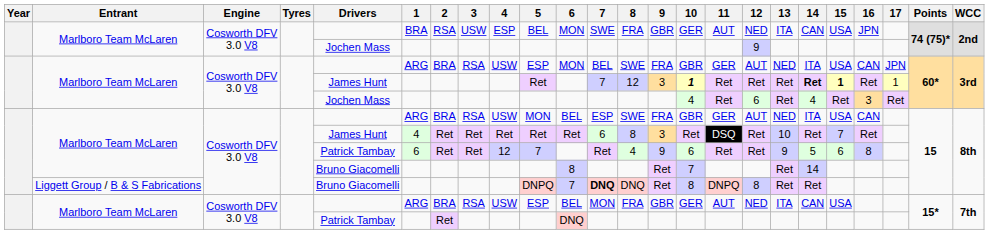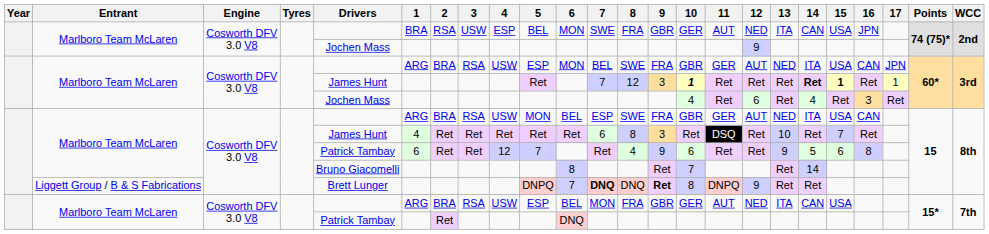 <table class="wikitable" style="text-align:center; font-size:90%">
 <tr>
 <th>Year</th>
 <th>Entrant</th>
 <th>Engine</th>
 <th>Tyres</th>
 <th>Drivers</th>
 <th>1</th>
 <th>2</th>
 <th>3</th>
 <th>4</th>
 <th>5</th>
 <th>6</th>
 <th>7</th>
 <th>8</th>
 <th>9</th>
 <th>10</th>
 <th>11</th>
 <th>12</th>
 <th>13</th>
 <th>14</th>
 <th>15</th>
 <th>16</th>
 <th>17</th>
 <th>Points</th>
 <th>WCC</th>
 </tr>
 <tr>
 <th rowspan="2"></th>
 <td rowspan="2"><a href='#'>Marlboro Team McLaren</a></td>
 <td rowspan="2"><a href='#'>Cosworth DFV</a> <br>3.0 <a href='#'>V8</a></td>
 <td rowspan="2"></td>
 <td></td>
 <td><a href='#'>BRA</a></td>
 <td><a href='#'>RSA</a></td>
 <td><a href='#'>USW</a></td>
 <td><a href='#'>ESP</a></td>
 <td><a href='#'>BEL</a></td>
 <td><a href='#'>MON</a></td>
 <td><a href='#'>SWE</a></td>
 <td><a href='#'>FRA</a></td>
 <td><a href='#'>GBR</a></td>
 <td><a href='#'>GER</a></td>
 <td><a href='#'>AUT</a></td>
 <td><a href='#'>NED</a></td>
 <td><a href='#'>ITA</a></td>
 <td><a href='#'>CAN</a></td>
 <td><a href='#'>USA</a></td>
 <td><a href='#'>JPN</a></td>
 <td></td>
 <td rowspan=2 style="background:#dfdfdf;"><strong>74 (75)*</strong></td>
 <td rowspan=2 style="background:#dfdfdf;"><strong>2nd</strong></td>
 </tr>
 <tr>
 <td><a href='#'>Jochen Mass</a></td>
 <td></td>
 <td></td>
 <td></td>
 <td></td>
 <td></td>
 <td></td>
 <td></td>
 <td></td>
 <td></td>
 <td></td>
 <td></td>
 <td style="background:#cfcfff;">9</td>
 <td></td>
 <td></td>
 <td></td>
 <td></td>
 <td></td>
 </tr>
 <tr>
 <th rowspan="3"></th>
 <td rowspan="3"><a href='#'>Marlboro Team McLaren</a></td>
 <td rowspan="3"><a href='#'>Cosworth DFV</a> <br>3.0 <a href='#'>V8</a></td>
 <td rowspan="3"></td>
 <td></td>
 <td><a href='#'>ARG</a></td>
 <td><a href='#'>BRA</a></td>
 <td><a href='#'>RSA</a></td>
 <td><a href='#'>USW</a></td>
 <td><a href='#'>ESP</a></td>
 <td><a href='#'>MON</a></td>
 <td><a href='#'>BEL</a></td>
 <td><a href='#'>SWE</a></td>
 <td><a href='#'>FRA</a></td>
 <td><a href='#'>GBR</a></td>
 <td><a href='#'>GER</a></td>
 <td><a href='#'>AUT</a></td>
 <td><a href='#'>NED</a></td>
 <td><a href='#'>ITA</a></td>
 <td><a href='#'>USA</a></td>
 <td><a href='#'>CAN</a></td>
 <td><a href='#'>JPN</a></td>
 <td rowspan=3 style="background:#ffdf9f;"><strong>60*</strong></td>
 <td rowspan=3 style="background:#ffdf9f;"><strong>3rd</strong></td>
 </tr>
 <tr>
 <td><a href='#'>James Hunt</a></td>
 <td></td>
 <td></td>
 <td></td>
 <td></td>
 <td style="background:#efcfff;">Ret</td>
 <td></td>
 <td style="background:#cfcfff;">7</td>
 <td style="background:#cfcfff;">12</td>
 <td style="background:#ffdf9f;">3</td>
 <td style="background:#ffffbf;"><strong><em>1</em></strong></td>
 <td style="background:#efcfff;">Ret</td>
 <td style="background:#efcfff;">Ret</td>
 <td style="background:#efcfff;">Ret</td>
 <td style="background:#efcfff;"><strong>Ret</strong></td>
 <td style="background:#ffffbf;"><strong>1</strong></td>
 <td style="background:#efcfff;">Ret</td>
 <td style="background:#ffffbf;">1</td>
 </tr>
 <tr>
 <td><a href='#'>Jochen Mass</a></td>
 <td></td>
 <td></td>
 <td></td>
 <td></td>
 <td></td>
 <td></td>
 <td></td>
 <td></td>
 <td></td>
 <td style="background:#dfffdf;">4</td>
 <td style="background:#efcfff;">Ret</td>
 <td style="background:#dfffdf;">6</td>
 <td style="background:#efcfff;">Ret</td>
 <td style="background:#dfffdf;">4</td>
 <td style="background:#efcfff;">Ret</td>
 <td style="background:#ffdf9f;">3</td>
 <td style="background:#efcfff;">Ret</td>
 </tr>
 <tr>
 <th rowspan="5"></th>
 <td rowspan="4"><a href='#'>Marlboro Team McLaren</a></td>
 <td rowspan="5"><a href='#'>Cosworth DFV</a> <br>3.0 <a href='#'>V8</a></td>
 <td rowspan="5"></td>
 <td></td>
 <td><a href='#'>ARG</a></td>
 <td><a href='#'>BRA</a></td>
 <td><a href='#'>RSA</a></td>
 <td><a href='#'>USW</a></td>
 <td><a href='#'>MON</a></td>
 <td><a href='#'>BEL</a></td>
 <td><a href='#'>ESP</a></td>
 <td><a href='#'>SWE</a></td>
 <td><a href='#'>FRA</a></td>
 <td><a href='#'>GBR</a></td>
 <td><a href='#'>GER</a></td>
 <td><a href='#'>AUT</a></td>
 <td><a href='#'>NED</a></td>
 <td><a href='#'>ITA</a></td>
 <td><a href='#'>USA</a></td>
 <td><a href='#'>CAN</a></td>
 <td></td>
 <td rowspan=5><strong>15</strong></td>
 <td rowspan=5><strong>8th</strong></td>
 </tr>
 <tr>
 <td><a href='#'>James Hunt</a></td>
 <td style="background:#dfffdf;">4</td>
 <td style="background:#efcfff;">Ret</td>
 <td style="background:#efcfff;">Ret</td>
 <td style="background:#efcfff;">Ret</td>
 <td style="background:#efcfff;">Ret</td>
 <td style="background:#efcfff;">Ret</td>
 <td style="background:#dfffdf;">6</td>
 <td style="background:#cfcfff;">8</td>
 <td style="background:#ffdf9f;">3</td>
 <td style="background:#efcfff;">Ret</td>
 <td style="background:#000000; color:white">DSQ</td>
 <td style="background:#efcfff;">Ret</td>
 <td style="background:#cfcfff;">10</td>
 <td style="background:#efcfff;">Ret</td>
 <td style="background:#cfcfff;">7</td>
 <td style="background:#efcfff;">Ret</td>
 <td></td>
 </tr>
 <tr>
 <td><a href='#'>Patrick Tambay</a></td>
 <td style="background:#dfffdf;">6</td>
 <td style="background:#efcfff;">Ret</td>
 <td style="background:#efcfff;">Ret</td>
 <td style="background:#cfcfff;">12</td>
 <td style="background:#cfcfff;">7</td>
 <td></td>
 <td style="background:#efcfff;">Ret</td>
 <td style="background:#dfffdf;">4</td>
 <td style="background:#cfcfff;">9</td>
 <td style="background:#dfffdf;">6</td>
 <td style="background:#efcfff;">Ret</td>
 <td style="background:#efcfff;">Ret</td>
 <td style="background:#cfcfff;">9</td>
 <td style="background:#dfffdf;">5</td>
 <td style="background:#dfffdf;">6</td>
 <td style="background:#cfcfff;">8</td>
 <td></td>
 </tr>
 <tr>
 <td><a href='#'>Bruno Giacomelli</a></td>
 <td></td>
 <td></td>
 <td></td>
 <td></td>
 <td></td>
 <td style="background:#cfcfff;">8</td>
 <td></td>
 <td></td>
 <td style="background:#efcfff;">Ret</td>
 <td style="background:#cfcfff;">7</td>
 <td></td>
 <td></td>
 <td style="background:#efcfff;">Ret</td>
 <td style="background:#cfcfff;">14</td>
 <td></td>
 <td></td>
 <td></td>
 </tr>
 <tr>
 <td><a href='#'>Liggett Group</a> / <a href='#'>B & S Fabrications</a></td>
-<td><a href='#'>Bruno Giacomelli</a></td>
+<td><a href='#'>Brett Lunger</a></td>
 <td></td>
 <td></td>
 <td></td>
 <td></td>
 <td style="background:#ffcfcf;">DNPQ</td>
 <td style="background:#cfcfff;">7</td>
 <td style="background:#ffcfcf;"><strong>DNQ</strong></td>
 <td style="background:#ffcfcf;">DNQ</td>
-<td style="background:#efcfff;">Ret</td>
+<td style="background:#efcfff;"><strong>Ret</strong></td>
 <td style="background:#cfcfff;">8</td>
 <td style="background:#ffcfcf;">DNPQ</td>
-<td style="background:#cfcfff;">8</td>
+<td style="background:#cfcfff;">9</td>
 <td style="background:#efcfff;">Ret</td>
 <td style="background:#efcfff;">Ret</td>
 <td></td>
 <td></td>
 <td></td>
 </tr>
 <tr>
 <th rowspan="2"></th>
 <td rowspan="2"><a href='#'>Marlboro Team McLaren</a></td>
 <td rowspan="2"><a href='#'>Cosworth DFV</a> <br>3.0 <a href='#'>V8</a></td>
 <td rowspan="2"></td>
 <td></td>
 <td><a href='#'>ARG</a></td>
 <td><a href='#'>BRA</a></td>
 <td><a href='#'>RSA</a></td>
 <td><a href='#'>USW</a></td>
 <td><a href='#'>ESP</a></td>
 <td><a href='#'>BEL</a></td>
 <td><a href='#'>MON</a></td>
 <td><a href='#'>FRA</a></td>
 <td><a href='#'>GBR</a></td>
 <td><a href='#'>GER</a></td>
 <td><a href='#'>AUT</a></td>
 <td><a href='#'>NED</a></td>
 <td><a href='#'>ITA</a></td>
 <td><a href='#'>CAN</a></td>
 <td><a href='#'>USA</a></td>
 <td></td>
 <td></td>
 <td rowspan=2><strong>15*</strong></td>
 <td rowspan=2><strong>7th</strong></td>
 </tr>
 <tr>
 <td><a href='#'>Patrick Tambay</a></td>
 <td></td>
 <td style="background:#efcfff;">Ret</td>
 <td></td>
 <td></td>
 <td></td>
 <td style="background:#ffcfcf;">DNQ</td>
 <td></td>
 <td></td>
 <td></td>
 <td></td>
 <td></td>
 <td></td>
 <td></td>
 <td></td>
 <td></td>
 <td></td>
 <td></td>
 </tr>
 </table>
